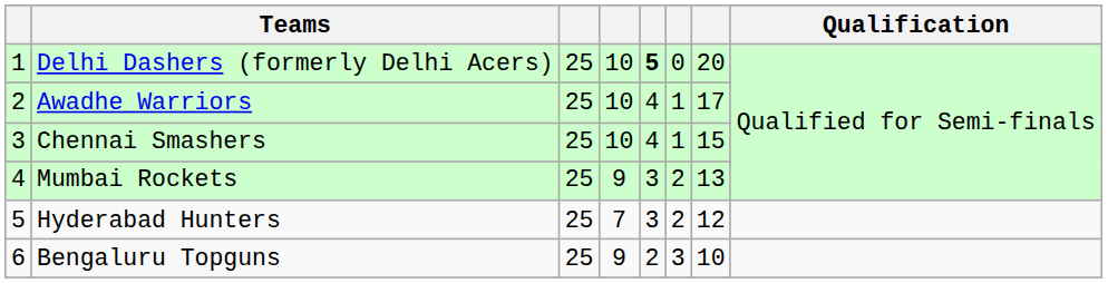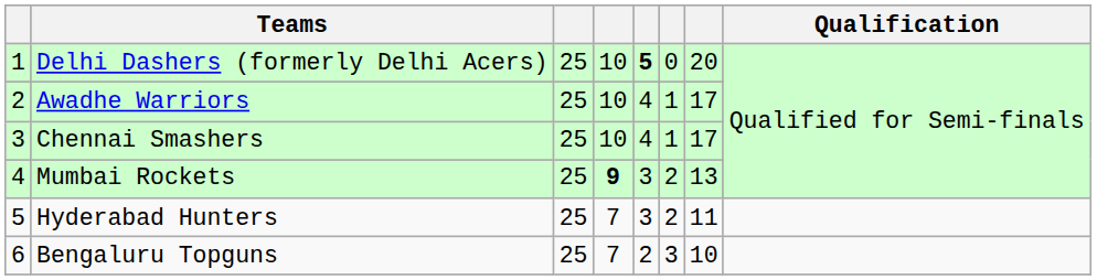 <table class="wikitable" style="text-align: center;">
 <tr>
 <th></th>
 <th>Teams</th>
 <th></th>
 <th></th>
 <th></th>
 <th></th>
 <th></th>
 <th>Qualification</th>
 </tr>
 <tr style="background:#ccffcc">
 <td>1</td>
 <td style="text-align: left;"><a href='#'>Delhi Dashers</a> (formerly Delhi Acers)</td>
 <td>25</td>
 <td>10</td>
 <td><strong>5</strong></td>
 <td>0</td>
 <td>20</td>
 <td rowspan="4">Qualified for Semi-finals</td>
 </tr>
 <tr style="background:#ccffcc;">
 <td>2</td>
 <td style="text-align: left;"><a href='#'>Awadhe Warriors</a></td>
 <td>25</td>
 <td>10</td>
 <td>4</td>
 <td>1</td>
 <td>17</td>
 </tr>
 <tr style="background:#ccffcc;">
 <td>3</td>
 <td style="text-align: left;">Chennai Smashers</td>
 <td>25</td>
 <td>10</td>
 <td>4</td>
 <td>1</td>
-<td>15</td>
+<td>17</td>
 </tr>
 <tr style="background:#ccffcc;">
 <td>4</td>
 <td style="text-align: left;">Mumbai Rockets</td>
 <td>25</td>
-<td>9</td>
+<td><strong>9</strong></td>
 <td>3</td>
 <td>2</td>
 <td>13</td>
 </tr>
 <tr>
 <td>5</td>
 <td style="text-align: left;">Hyderabad Hunters</td>
 <td>25</td>
 <td>7</td>
 <td>3</td>
 <td>2</td>
-<td>12</td>
+<td>11</td>
 <td></td>
 </tr>
 <tr>
 <td>6</td>
 <td style="text-align: left;">Bengaluru Topguns</td>
 <td>25</td>
-<td>9</td>
+<td>7</td>
 <td>2</td>
 <td>3</td>
 <td>10</td>
 <td></td>
 </tr>
 </table>
